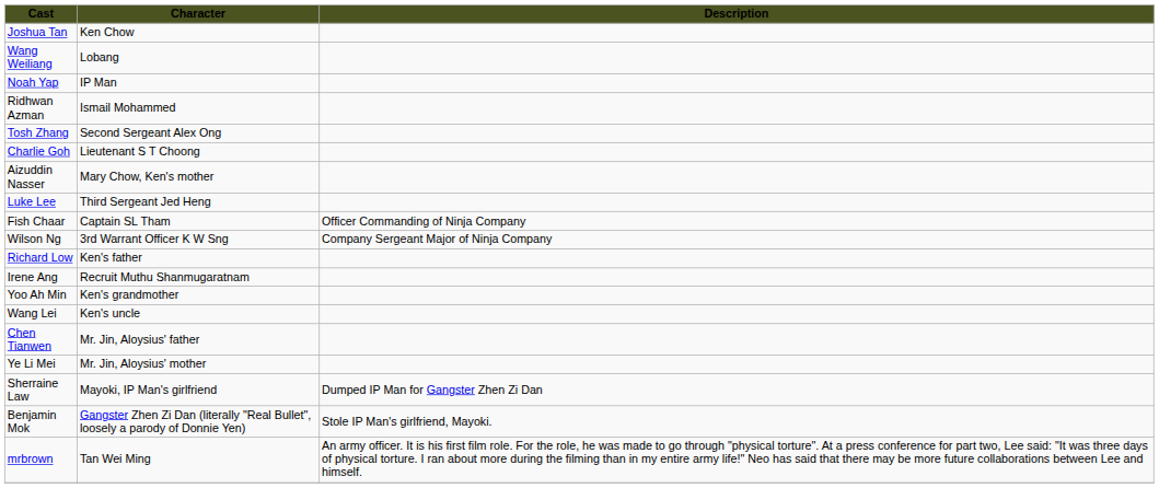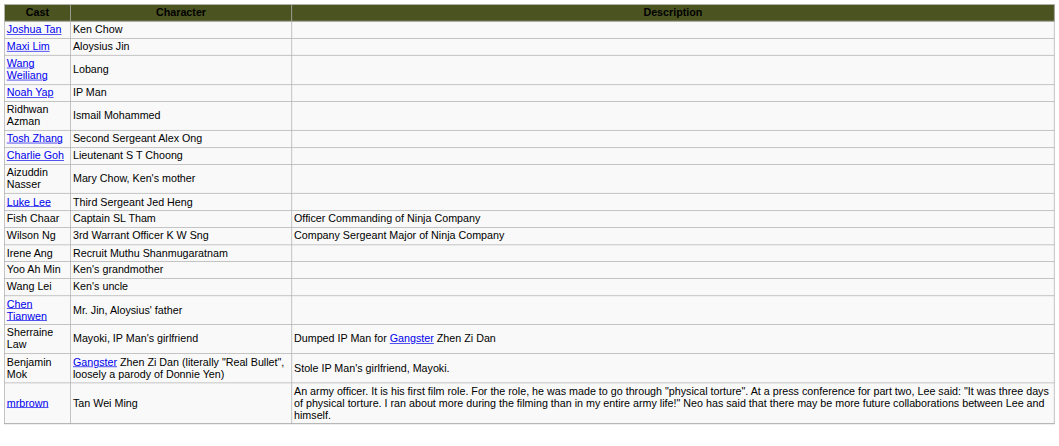 <table class="wikitable">
 <tr>
 <th style="background:#4b5320">Cast</th>
 <th style="background:#4b5320">Character</th>
 <th style="background:#4b5320">Description</th>
 </tr>
 <tr>
 <td><a href='#'>Joshua Tan</a></td>
 <td>Ken Chow</td>
+<td></td>
+</tr>
+<tr>
+<td><a href='#'>Maxi Lim</a></td>
+<td>Aloysius Jin</td>
 <td></td>
 </tr>
 <tr>
 <td><a href='#'>Wang Weiliang</a></td>
 <td>Lobang</td>
 <td></td>
 </tr>
 <tr>
 <td><a href='#'>Noah Yap</a></td>
 <td>IP Man</td>
 <td></td>
 </tr>
 <tr>
 <td>Ridhwan Azman</td>
 <td>Ismail Mohammed</td>
 <td></td>
 </tr>
 <tr>
 <td><a href='#'>Tosh Zhang</a></td>
 <td>Second Sergeant Alex Ong</td>
 <td></td>
 </tr>
 <tr>
 <td><a href='#'>Charlie Goh</a></td>
 <td>Lieutenant S T Choong</td>
 <td></td>
 </tr>
 <tr>
 <td>Aizuddin Nasser</td>
 <td>Mary Chow, Ken's mother</td>
 <td></td>
 </tr>
 <tr>
 <td><a href='#'>Luke Lee</a></td>
 <td>Third Sergeant Jed Heng</td>
 <td></td>
 </tr>
 <tr>
 <td>Fish Chaar</td>
 <td>Captain SL Tham</td>
 <td>Officer Commanding of Ninja Company</td>
 </tr>
 <tr>
 <td>Wilson Ng</td>
 <td>3rd Warrant Officer K W Sng</td>
 <td>Company Sergeant Major of Ninja Company</td>
 </tr>
 <tr>
-<td><a href='#'>Richard Low</a></td>
-<td>Ken's father</td>
-<td></td>
-</tr>
-<tr>
 <td>Irene Ang</td>
 <td>Recruit Muthu Shanmugaratnam</td>
 <td></td>
 </tr>
 <tr>
 <td>Yoo Ah Min</td>
 <td>Ken's grandmother</td>
 <td></td>
 </tr>
 <tr>
 <td>Wang Lei</td>
 <td>Ken's uncle</td>
 <td></td>
 </tr>
 <tr>
 <td><a href='#'>Chen Tianwen</a></td>
 <td>Mr. Jin, Aloysius' father</td>
 <td></td>
 </tr>
 <tr>
-<td>Ye Li Mei</td>
-<td>Mr. Jin, Aloysius' mother</td>
-<td></td>
-</tr>
-<tr>
 <td>Sherraine Law</td>
 <td>Mayoki, IP Man's girlfriend</td>
 <td>Dumped IP Man for <a href='#'>Gangster</a> Zhen Zi Dan</td>
 </tr>
 <tr>
 <td>Benjamin Mok</td>
 <td><a href='#'>Gangster</a> Zhen Zi Dan (literally "Real Bullet", loosely a parody of Donnie Yen)</td>
 <td>Stole IP Man's girlfriend, Mayoki.</td>
 </tr>
 <tr>
 <td><a href='#'>mrbrown</a></td>
 <td>Tan Wei Ming</td>
 <td>An army officer. It is his first film role. For the role, he was made to go through "physical torture". At a press conference for part two, Lee said: "It was three days of physical torture. I ran about more during the filming than in my entire army life!" Neo has said that there may be more future collaborations between Lee and himself.</td>
 </tr>
 <tr>
 </tr>
 </table>
